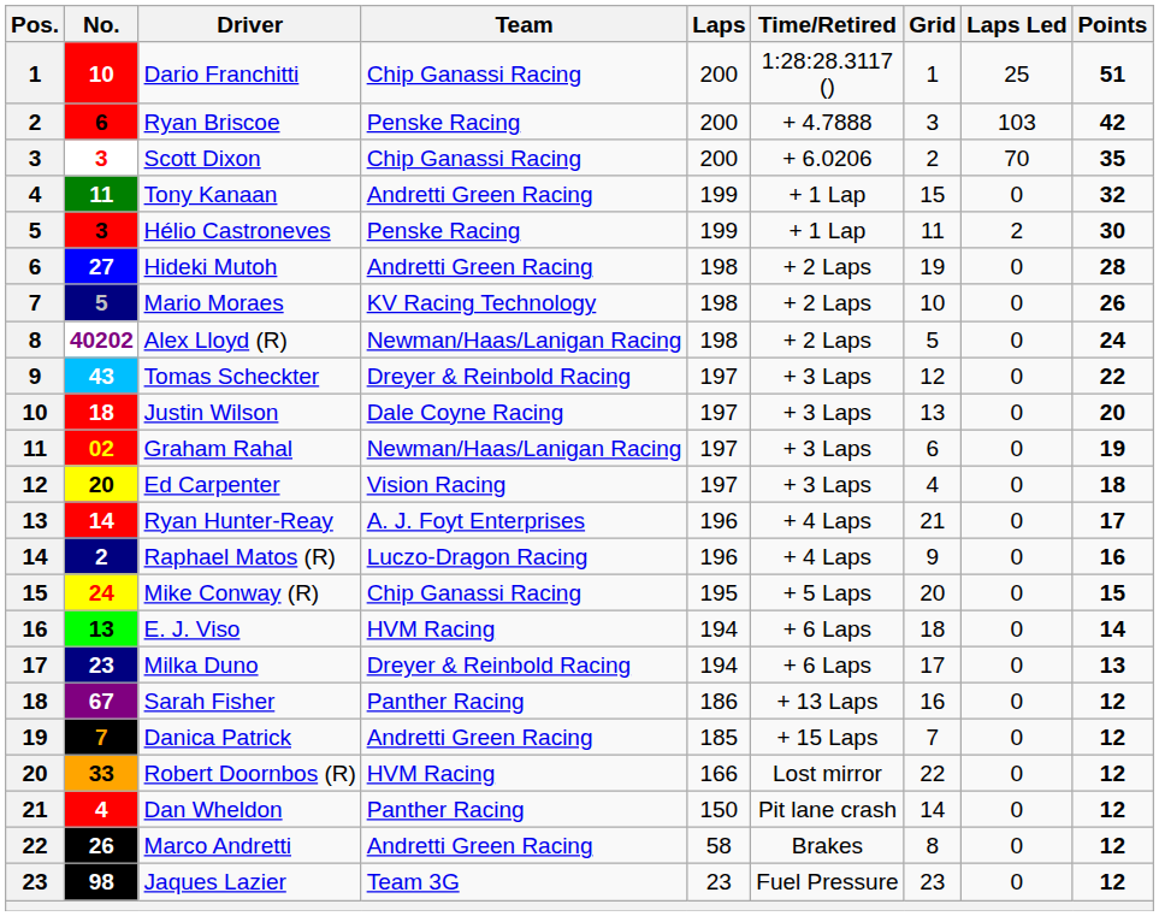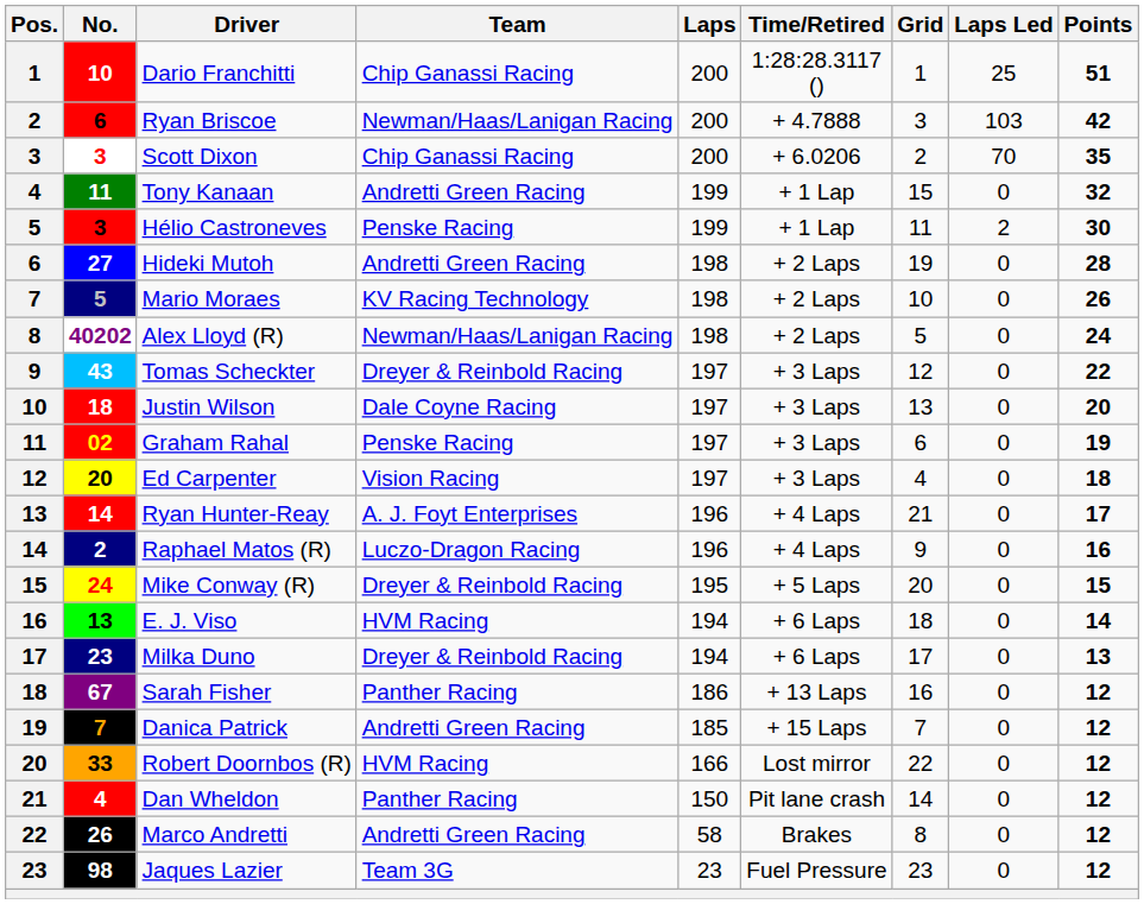 <table class=wikitable style="font-size:95%">
 <tr>
 <th>Pos.</th>
 <th>No.</th>
 <th>Driver</th>
 <th>Team</th>
 <th>Laps</th>
 <th>Time/Retired</th>
 <th>Grid</th>
 <th>Laps Led</th>
 <th>Points</th>
 </tr>
 <tr>
 <th>1</th>
 <td style="background:red; color:white;" align=center><strong>10</strong></td>
 <td> <a href='#'>Dario Franchitti</a></td>
 <td><a href='#'>Chip Ganassi Racing</a></td>
 <td align=center>200</td>
 <td align=center>1:28:28.3117<br>()</td>
 <td align=center>1</td>
 <td align=center>25</td>
 <td align=center><strong>51</strong></td>
 </tr>
 <tr>
 <th>2</th>
 <td style="background:red; color:black;" align=center><strong>6</strong></td>
 <td> <a href='#'>Ryan Briscoe</a></td>
-<td><a href='#'>Penske Racing</a></td>
+<td><a href='#'>Newman/Haas/Lanigan Racing</a></td>
 <td align=center>200</td>
 <td align=center>+ 4.7888</td>
 <td align=center>3</td>
 <td align=center>103</td>
 <td align=center><strong>42</strong></td>
 </tr>
 <tr>
 <th>3</th>
 <td style="background:white; color:red;" align=center><strong>3</strong></td>
 <td> <a href='#'>Scott Dixon</a></td>
 <td><a href='#'>Chip Ganassi Racing</a></td>
 <td align=center>200</td>
 <td align=center>+ 6.0206</td>
 <td align=center>2</td>
 <td align=center>70</td>
 <td align=center><strong>35</strong></td>
 </tr>
 <tr>
 <th>4</th>
 <td style="background:green; color:white;" align=center><strong>11</strong></td>
 <td> <a href='#'>Tony Kanaan</a></td>
 <td><a href='#'>Andretti Green Racing</a></td>
 <td align=center>199</td>
 <td align=center>+ 1 Lap</td>
 <td align=center>15</td>
 <td align=center>0</td>
 <td align=center><strong>32</strong></td>
 </tr>
 <tr>
 <th>5</th>
 <td style="background:red; color:black;" align=center><strong>3</strong></td>
 <td> <a href='#'>Hélio Castroneves</a></td>
 <td><a href='#'>Penske Racing</a></td>
 <td align=center>199</td>
 <td align=center>+ 1 Lap</td>
 <td align=center>11</td>
 <td align=center>2</td>
 <td align=center><strong>30</strong></td>
 </tr>
 <tr>
 <th>6</th>
 <td style="background:blue; color:white;" align=center><strong>27</strong></td>
 <td> <a href='#'>Hideki Mutoh</a></td>
 <td><a href='#'>Andretti Green Racing</a></td>
 <td align=center>198</td>
 <td align=center>+ 2 Laps</td>
 <td align=center>19</td>
 <td align=center>0</td>
 <td align=center><strong>28</strong></td>
 </tr>
 <tr>
 <th>7</th>
 <td style="background:navy; color:silver;" align=center><strong>5</strong></td>
 <td> <a href='#'>Mario Moraes</a></td>
 <td><a href='#'>KV Racing Technology</a></td>
 <td align=center>198</td>
 <td align=center>+ 2 Laps</td>
 <td align=center>10</td>
 <td align=center>0</td>
 <td align=center><strong>26</strong></td>
 </tr>
 <tr>
 <th>8</th>
 <td style="background:white; color:purple;" align=center><strong>40202</strong></td>
 <td> <a href='#'>Alex Lloyd</a> (R)</td>
 <td><a href='#'>Newman/Haas/Lanigan Racing</a></td>
 <td align=center>198</td>
 <td align=center>+ 2 Laps</td>
 <td align=center>5</td>
 <td align=center>0</td>
 <td align=center><strong>24</strong></td>
 </tr>
 <tr>
 <th>9</th>
 <td style="background:DeepSkyBlue; color:white;" align=center><strong>43</strong></td>
 <td> <a href='#'>Tomas Scheckter</a></td>
 <td><a href='#'>Dreyer & Reinbold Racing</a></td>
 <td align=center>197</td>
 <td align=center>+ 3 Laps</td>
 <td align=center>12</td>
 <td align=center>0</td>
 <td align=center><strong>22</strong></td>
 </tr>
 <tr>
 <th>10</th>
 <td style="background:red; color:white;" align=center><strong>18</strong></td>
 <td> <a href='#'>Justin Wilson</a></td>
 <td><a href='#'>Dale Coyne Racing</a></td>
 <td align=center>197</td>
 <td align=center>+ 3 Laps</td>
 <td align=center>13</td>
 <td align=center>0</td>
 <td align=center><strong>20</strong></td>
 </tr>
 <tr>
 <th>11</th>
 <td style="background:red; color:yellow;" align="center"><strong>02</strong></td>
 <td> <a href='#'>Graham Rahal</a></td>
-<td><a href='#'>Newman/Haas/Lanigan Racing</a></td>
+<td><a href='#'>Penske Racing</a></td>
 <td align=center>197</td>
 <td align=center>+ 3 Laps</td>
 <td align=center>6</td>
 <td align=center>0</td>
 <td align=center><strong>19</strong></td>
 </tr>
 <tr>
 <th>12</th>
 <td style="background:yellow; color:black;" align=center><strong>20</strong></td>
 <td> <a href='#'>Ed Carpenter</a></td>
 <td><a href='#'>Vision Racing</a></td>
 <td align=center>197</td>
 <td align=center>+ 3 Laps</td>
 <td align=center>4</td>
 <td align=center>0</td>
 <td align=center><strong>18</strong></td>
 </tr>
 <tr>
 <th>13</th>
 <td style="background:red; color:white;" align=center><strong>14</strong></td>
 <td> <a href='#'>Ryan Hunter-Reay</a></td>
 <td><a href='#'>A. J. Foyt Enterprises</a></td>
 <td align=center>196</td>
 <td align=center>+ 4 Laps</td>
 <td align=center>21</td>
 <td align=center>0</td>
 <td align=center><strong>17</strong></td>
 </tr>
 <tr>
 <th>14</th>
 <td style="background:navy; color:white;" align=center><strong>2</strong></td>
 <td> <a href='#'>Raphael Matos</a> (R)</td>
 <td><a href='#'>Luczo-Dragon Racing</a></td>
 <td align=center>196</td>
 <td align=center>+ 4 Laps</td>
 <td align=center>9</td>
 <td align=center>0</td>
 <td align=center><strong>16</strong></td>
 </tr>
 <tr>
 <th>15</th>
 <td style="background:yellow; color:red;" align=center><strong>24</strong></td>
 <td> <a href='#'>Mike Conway</a> (R)</td>
-<td><a href='#'>Chip Ganassi Racing</a></td>
+<td><a href='#'>Dreyer & Reinbold Racing</a></td>
 <td align=center>195</td>
 <td align=center>+ 5 Laps</td>
 <td align=center>20</td>
 <td align=center>0</td>
 <td align=center><strong>15</strong></td>
 </tr>
 <tr>
 <th>16</th>
 <td style="background:lime; color:black;" align=center><strong>13</strong></td>
 <td> <a href='#'>E. J. Viso</a></td>
 <td><a href='#'>HVM Racing</a></td>
 <td align=center>194</td>
 <td align=center>+ 6 Laps</td>
 <td align=center>18</td>
 <td align=center>0</td>
 <td align=center><strong>14</strong></td>
 </tr>
 <tr>
 <th>17</th>
 <td style="background:navy; color:white;" align=center><strong>23</strong></td>
 <td> <a href='#'>Milka Duno</a></td>
 <td><a href='#'>Dreyer & Reinbold Racing</a></td>
 <td align=center>194</td>
 <td align=center>+ 6 Laps</td>
 <td align=center>17</td>
 <td align=center>0</td>
 <td align=center><strong>13</strong></td>
 </tr>
 <tr>
 <th>18</th>
 <td style="background:purple; color:white;" align=center><strong>67</strong></td>
 <td> <a href='#'>Sarah Fisher</a></td>
 <td><a href='#'>Panther Racing</a></td>
 <td align=center>186</td>
 <td align=center>+ 13 Laps</td>
 <td align=center>16</td>
 <td align=center>0</td>
 <td align=center><strong>12</strong></td>
 </tr>
 <tr>
 <th>19</th>
 <td style="background:black; color:orange;" align=center><strong>7</strong></td>
 <td> <a href='#'>Danica Patrick</a></td>
 <td><a href='#'>Andretti Green Racing</a></td>
 <td align=center>185</td>
 <td align=center>+ 15 Laps</td>
 <td align=center>7</td>
 <td align=center>0</td>
 <td align=center><strong>12</strong></td>
 </tr>
 <tr>
 <th>20</th>
 <td style="background:orange; color:black;" align=center><strong>33</strong></td>
 <td> <a href='#'>Robert Doornbos</a> (R)</td>
 <td><a href='#'>HVM Racing</a></td>
 <td align=center>166</td>
 <td align=center>Lost mirror</td>
 <td align=center>22</td>
 <td align=center>0</td>
 <td align=center><strong>12</strong></td>
 </tr>
 <tr>
 <th>21</th>
 <td style="background:red; color:white;" align=center><strong>4</strong></td>
 <td> <a href='#'>Dan Wheldon</a></td>
 <td><a href='#'>Panther Racing</a></td>
 <td align=center>150</td>
 <td align=center>Pit lane crash</td>
 <td align=center>14</td>
 <td align=center>0</td>
 <td align=center><strong>12</strong></td>
 </tr>
 <tr>
 <th>22</th>
 <td style="background:black; color:white;" align=center><strong>26</strong></td>
 <td> <a href='#'>Marco Andretti</a></td>
 <td><a href='#'>Andretti Green Racing</a></td>
 <td align=center>58</td>
 <td align=center>Brakes</td>
 <td align=center>8</td>
 <td align=center>0</td>
 <td align=center><strong>12</strong></td>
 </tr>
 <tr>
 <th>23</th>
 <td style="background:black; color:white;" align=center><strong>98</strong></td>
 <td> <a href='#'>Jaques Lazier</a></td>
 <td><a href='#'>Team 3G</a></td>
 <td align=center>23</td>
 <td align=center>Fuel Pressure</td>
 <td align=center>23</td>
 <td align=center>0</td>
 <td align=center><strong>12</strong></td>
 </tr>
 <tr>
 <th colspan="9"></th>
 </tr>
 </table>
